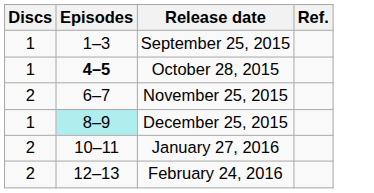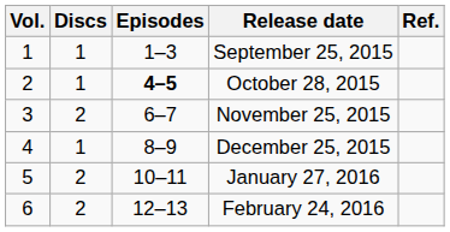 <table class="wikitable" style="text-align: center">
 <tr>
+<th>Vol.</th>
 <th>Discs</th>
 <th>Episodes</th>
 <th>Release date</th>
 <th>Ref.</th>
 </tr>
 <tr>
 <td>1</td>
+<td>1</td>
 <td>1–3</td>
 <td>September 25, 2015</td>
 <td></td>
 </tr>
 <tr>
+<td>2</td>
 <td>1</td>
 <td><strong>4–5</strong></td>
 <td>October 28, 2015</td>
 <td></td>
 </tr>
 <tr>
+<td>3</td>
 <td>2</td>
 <td>6–7</td>
 <td>November 25, 2015</td>
 <td></td>
 </tr>
 <tr>
+<td>4</td>
 <td>1</td>
-<td style="background: paleturquoise;">8–9</td>
+<td>8–9</td>
 <td>December 25, 2015</td>
 <td></td>
 </tr>
 <tr>
+<td>5</td>
 <td>2</td>
 <td>10–11</td>
 <td>January 27, 2016</td>
 <td></td>
 </tr>
 <tr>
+<td>6</td>
 <td>2</td>
 <td>12–13</td>
 <td>February 24, 2016</td>
 <td></td>
 </tr>
 </table>
